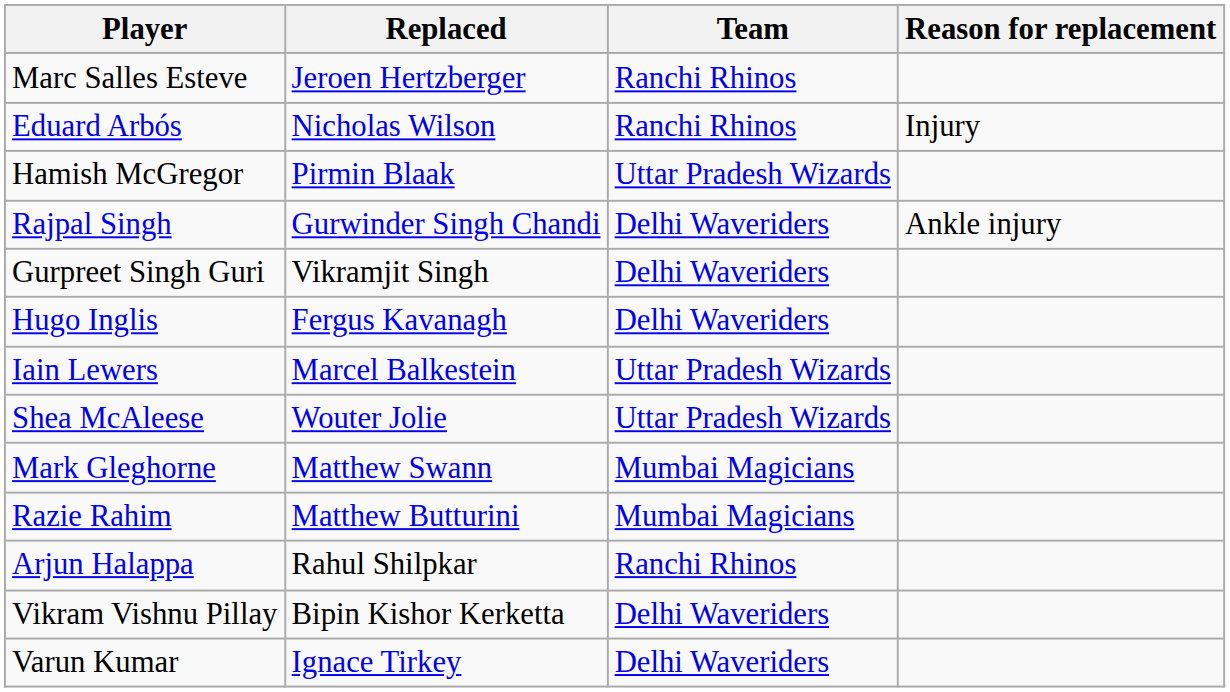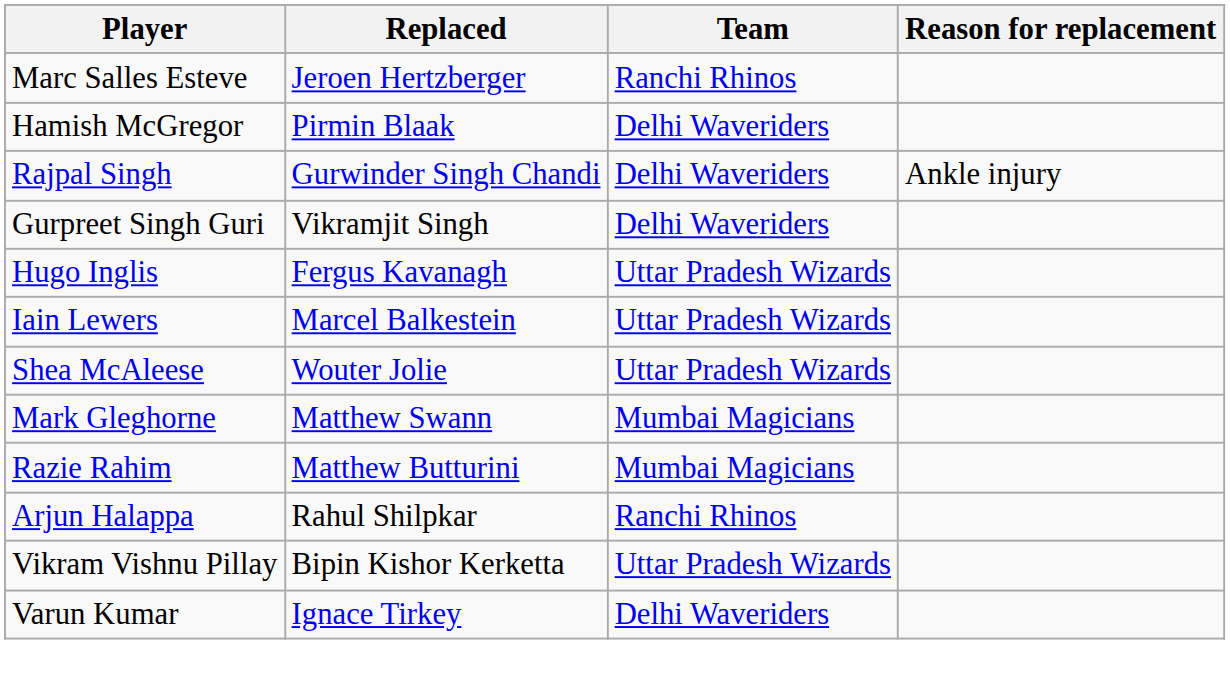 <table class="wikitable sortable">
 <tr>
 <th>Player</th>
 <th>Replaced</th>
 <th>Team</th>
 <th class="unsortable">Reason for replacement</th>
 </tr>
 <tr>
 <td> Marc Salles Esteve</td>
 <td> <a href='#'>Jeroen Hertzberger</a></td>
 <td><a href='#'>Ranchi Rhinos</a></td>
 <td></td>
 </tr>
 <tr>
-<td> <a href='#'>Eduard Arbós</a></td>
-<td> <a href='#'>Nicholas Wilson</a></td>
-<td><a href='#'>Ranchi Rhinos</a></td>
-<td>Injury</td>
-</tr>
-<tr>
 <td> Hamish McGregor</td>
 <td> <a href='#'>Pirmin Blaak</a></td>
-<td><a href='#'>Uttar Pradesh Wizards</a></td>
+<td><a href='#'>Delhi Waveriders</a></td>
 <td></td>
 </tr>
 <tr>
 <td> <a href='#'>Rajpal Singh</a></td>
 <td> <a href='#'>Gurwinder Singh Chandi</a></td>
 <td><a href='#'>Delhi Waveriders</a></td>
 <td>Ankle injury</td>
 </tr>
 <tr>
 <td> Gurpreet Singh Guri</td>
 <td> Vikramjit Singh</td>
 <td><a href='#'>Delhi Waveriders</a></td>
 <td></td>
 </tr>
 <tr>
 <td> <a href='#'>Hugo Inglis</a></td>
 <td> <a href='#'>Fergus Kavanagh</a></td>
-<td><a href='#'>Delhi Waveriders</a></td>
+<td><a href='#'>Uttar Pradesh Wizards</a></td>
 <td></td>
 </tr>
 <tr>
 <td> <a href='#'>Iain Lewers</a></td>
 <td> <a href='#'>Marcel Balkestein</a></td>
 <td><a href='#'>Uttar Pradesh Wizards</a></td>
 <td></td>
 </tr>
 <tr>
 <td> <a href='#'>Shea McAleese</a></td>
 <td> <a href='#'>Wouter Jolie</a></td>
 <td><a href='#'>Uttar Pradesh Wizards</a></td>
 <td></td>
 </tr>
 <tr>
 <td> <a href='#'>Mark Gleghorne</a></td>
 <td> <a href='#'>Matthew Swann</a></td>
 <td><a href='#'>Mumbai Magicians</a></td>
 <td></td>
 </tr>
 <tr>
 <td> <a href='#'>Razie Rahim</a></td>
 <td> <a href='#'>Matthew Butturini</a></td>
 <td><a href='#'>Mumbai Magicians</a></td>
 <td></td>
 </tr>
 <tr>
 <td> <a href='#'>Arjun Halappa</a></td>
 <td> Rahul Shilpkar</td>
 <td><a href='#'>Ranchi Rhinos</a></td>
 <td></td>
 </tr>
 <tr>
 <td> Vikram Vishnu Pillay</td>
 <td> Bipin Kishor Kerketta</td>
-<td><a href='#'>Delhi Waveriders</a></td>
+<td><a href='#'>Uttar Pradesh Wizards</a></td>
 <td></td>
 </tr>
 <tr>
 <td> Varun Kumar</td>
 <td> <a href='#'>Ignace Tirkey</a></td>
 <td><a href='#'>Delhi Waveriders</a></td>
 <td></td>
 </tr>
 </table>
